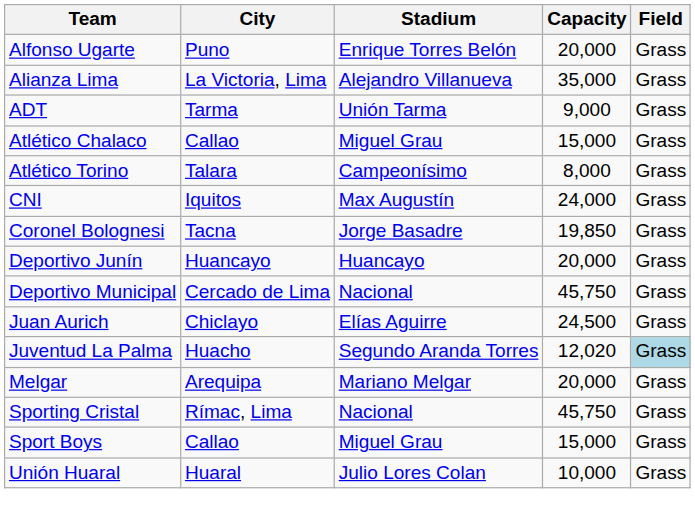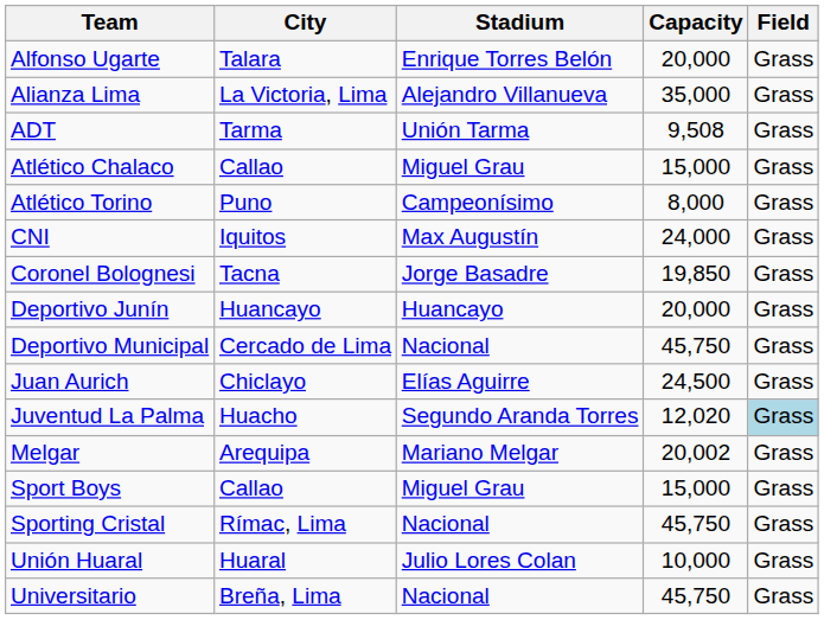 <table class="wikitable sortable">
 <tr>
 <th>Team</th>
 <th>City</th>
 <th>Stadium</th>
 <th>Capacity</th>
 <th>Field</th>
 </tr>
 <tr>
 <td><a href='#'>Alfonso Ugarte</a></td>
-<td><a href='#'>Puno</a></td>
+<td><a href='#'>Talara</a></td>
 <td><a href='#'>Enrique Torres Belón</a></td>
 <td align="center">20,000</td>
 <td>Grass</td>
 </tr>
 <tr>
 <td><a href='#'>Alianza Lima</a></td>
 <td><a href='#'>La Victoria</a>, <a href='#'>Lima</a></td>
 <td><a href='#'>Alejandro Villanueva</a></td>
 <td align="center">35,000</td>
 <td>Grass</td>
 </tr>
 <tr>
 <td><a href='#'>ADT</a></td>
 <td><a href='#'>Tarma</a></td>
 <td><a href='#'>Unión Tarma</a></td>
-<td align="center">9,000</td>
+<td align="center">9,508</td>
 <td>Grass</td>
 </tr>
 <tr>
 <td><a href='#'>Atlético Chalaco</a></td>
 <td><a href='#'>Callao</a></td>
 <td><a href='#'>Miguel Grau</a></td>
 <td align="center">15,000</td>
 <td>Grass</td>
 </tr>
 <tr>
 <td><a href='#'>Atlético Torino</a></td>
-<td><a href='#'>Talara</a></td>
+<td><a href='#'>Puno</a></td>
 <td><a href='#'>Campeonísimo</a></td>
 <td align="center">8,000</td>
 <td>Grass</td>
 </tr>
 <tr>
 <td><a href='#'>CNI</a></td>
 <td><a href='#'>Iquitos</a></td>
 <td><a href='#'>Max Augustín</a></td>
 <td align="center">24,000</td>
 <td>Grass</td>
 </tr>
 <tr>
 <td><a href='#'>Coronel Bolognesi</a></td>
 <td><a href='#'>Tacna</a></td>
 <td><a href='#'>Jorge Basadre</a></td>
 <td align="center">19,850</td>
 <td>Grass</td>
 </tr>
 <tr>
 <td><a href='#'>Deportivo Junín</a></td>
 <td><a href='#'>Huancayo</a></td>
 <td><a href='#'>Huancayo</a></td>
 <td align="center">20,000</td>
 <td>Grass</td>
 </tr>
 <tr>
 <td><a href='#'>Deportivo Municipal</a></td>
 <td><a href='#'>Cercado de Lima</a></td>
 <td><a href='#'>Nacional</a></td>
 <td align="center">45,750</td>
 <td>Grass</td>
 </tr>
 <tr>
 <td><a href='#'>Juan Aurich</a></td>
 <td><a href='#'>Chiclayo</a></td>
 <td><a href='#'>Elías Aguirre</a></td>
 <td align="center">24,500</td>
 <td>Grass</td>
 </tr>
 <tr>
 <td><a href='#'>Juventud La Palma</a></td>
 <td><a href='#'>Huacho</a></td>
 <td><a href='#'>Segundo Aranda Torres</a></td>
 <td align="center">12,020</td>
 <td style="background: lightblue;">Grass</td>
 </tr>
 <tr>
 <td><a href='#'>Melgar</a></td>
 <td><a href='#'>Arequipa</a></td>
 <td><a href='#'>Mariano Melgar</a></td>
-<td align="center">20,000</td>
+<td align="center">20,002</td>
+<td>Grass</td>
+</tr>
+<tr>
+<td><a href='#'>Sport Boys</a></td>
+<td><a href='#'>Callao</a></td>
+<td><a href='#'>Miguel Grau</a></td>
+<td align="center">15,000</td>
 <td>Grass</td>
 </tr>
 <tr>
 <td><a href='#'>Sporting Cristal</a></td>
 <td><a href='#'>Rímac</a>, <a href='#'>Lima</a></td>
 <td><a href='#'>Nacional</a></td>
 <td align="center">45,750</td>
 <td>Grass</td>
 </tr>
 <tr>
-<td><a href='#'>Sport Boys</a></td>
-<td><a href='#'>Callao</a></td>
-<td><a href='#'>Miguel Grau</a></td>
-<td align="center">15,000</td>
-<td>Grass</td>
-</tr>
-<tr>
 <td><a href='#'>Unión Huaral</a></td>
 <td><a href='#'>Huaral</a></td>
 <td><a href='#'>Julio Lores Colan</a></td>
 <td align="center">10,000</td>
 <td>Grass</td>
 </tr>
+<tr>
+<td><a href='#'>Universitario</a></td>
+<td><a href='#'>Breña</a>, <a href='#'>Lima</a></td>
+<td><a href='#'>Nacional</a></td>
+<td align="center">45,750</td>
+<td>Grass</td>
+</tr>
 </table>
